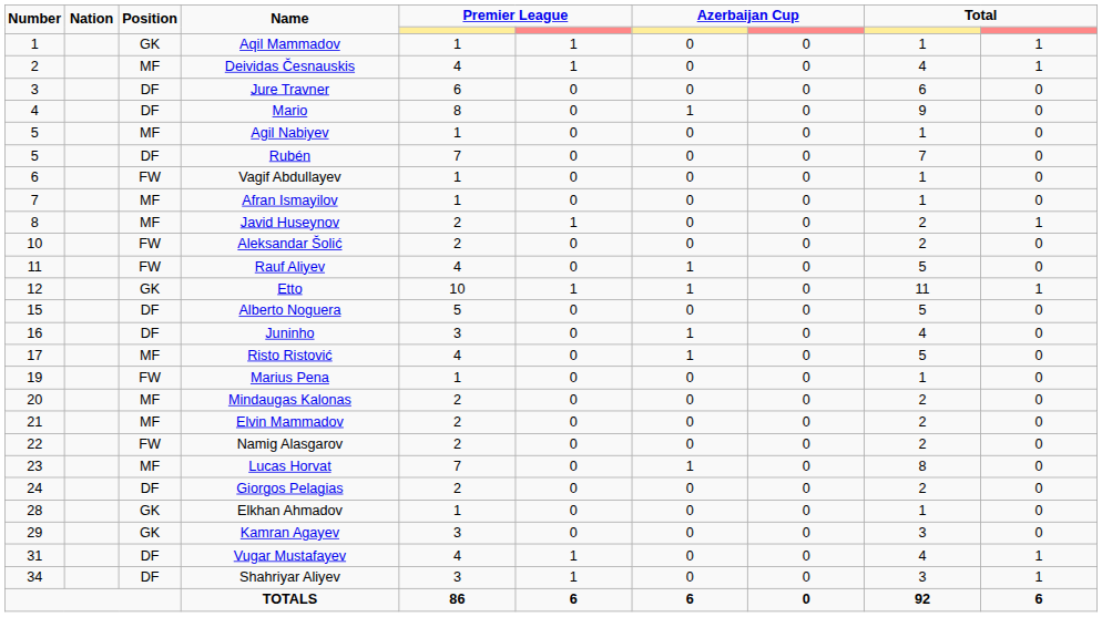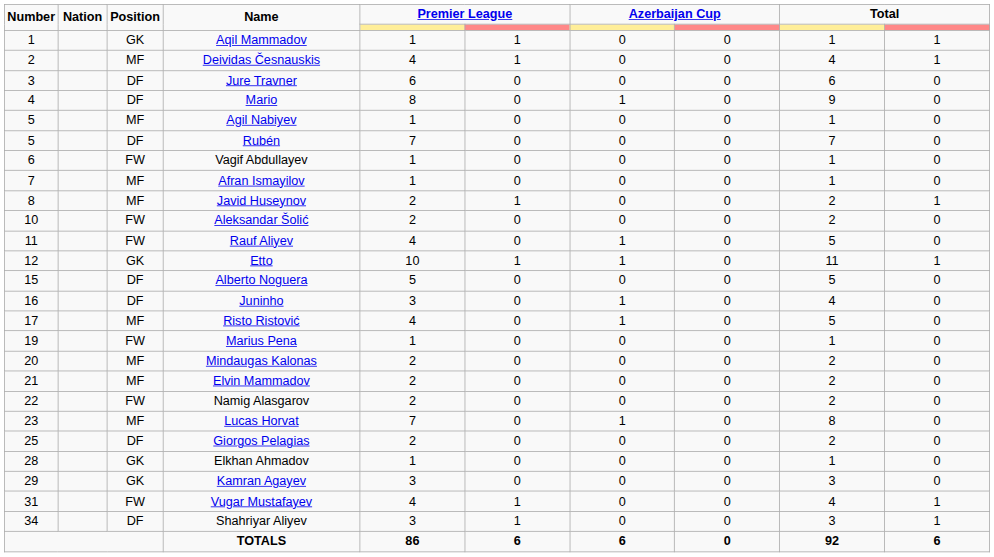 <table class="wikitable" style="text-align:center;">
 <tr>
 <td rowspan="2"  style="width:5%; text-align:center;"><strong>Number</strong></td>
 <td rowspan="2"  style="width:5%; text-align:center;"><strong>Nation</strong></td>
 <td rowspan="2"  style="width:5%; text-align:center;"><strong>Position</strong></td>
 <td rowspan="2"  style="width:20%; text-align:center;"><strong>Name</strong></td>
 <td colspan="2" style="text-align:center;"><strong><a href='#'>Premier League</a></strong></td>
 <td colspan="2" style="text-align:center;"><strong><a href='#'>Azerbaijan Cup</a></strong></td>
 <td colspan="2" style="text-align:center;"><strong>Total</strong></td>
 </tr>
 <tr>
 <th style="width:60px; background:#fe9;"></th>
 <th style="width:60px; background:#ff8888;"></th>
 <th style="width:60px; background:#fe9;"></th>
 <th style="width:60px; background:#ff8888;"></th>
 <th style="width:60px; background:#fe9;"></th>
 <th style="width:60px; background:#ff8888;"></th>
 </tr>
 <tr>
 <td>1</td>
 <td></td>
 <td>GK</td>
 <td><a href='#'>Aqil Mammadov</a></td>
 <td>1</td>
 <td>1</td>
 <td>0</td>
 <td>0</td>
 <td>1</td>
 <td>1</td>
 </tr>
 <tr>
 <td>2</td>
 <td></td>
 <td>MF</td>
 <td><a href='#'>Deividas Česnauskis</a></td>
 <td>4</td>
 <td>1</td>
 <td>0</td>
 <td>0</td>
 <td>4</td>
 <td>1</td>
 </tr>
 <tr>
 <td>3</td>
 <td></td>
 <td>DF</td>
 <td><a href='#'>Jure Travner</a></td>
 <td>6</td>
 <td>0</td>
 <td>0</td>
 <td>0</td>
 <td>6</td>
 <td>0</td>
 </tr>
 <tr>
 <td>4</td>
 <td></td>
 <td>DF</td>
 <td><a href='#'>Mario</a></td>
 <td>8</td>
 <td>0</td>
 <td>1</td>
 <td>0</td>
 <td>9</td>
 <td>0</td>
 </tr>
 <tr>
 <td>5</td>
 <td></td>
 <td>MF</td>
 <td><a href='#'>Agil Nabiyev</a></td>
 <td>1</td>
 <td>0</td>
 <td>0</td>
 <td>0</td>
 <td>1</td>
 <td>0</td>
 </tr>
 <tr>
 <td>5</td>
 <td></td>
 <td>DF</td>
 <td><a href='#'>Rubén</a></td>
 <td>7</td>
 <td>0</td>
 <td>0</td>
 <td>0</td>
 <td>7</td>
 <td>0</td>
 </tr>
 <tr>
 <td>6</td>
 <td></td>
 <td>FW</td>
 <td>Vagif Abdullayev</td>
 <td>1</td>
 <td>0</td>
 <td>0</td>
 <td>0</td>
 <td>1</td>
 <td>0</td>
 </tr>
 <tr>
 <td>7</td>
 <td></td>
 <td>MF</td>
 <td><a href='#'>Afran Ismayilov</a></td>
 <td>1</td>
 <td>0</td>
 <td>0</td>
 <td>0</td>
 <td>1</td>
 <td>0</td>
 </tr>
 <tr>
 <td>8</td>
 <td></td>
 <td>MF</td>
 <td><a href='#'>Javid Huseynov</a></td>
 <td>2</td>
 <td>1</td>
 <td>0</td>
 <td>0</td>
 <td>2</td>
 <td>1</td>
 </tr>
 <tr>
 <td>10</td>
 <td></td>
 <td>FW</td>
 <td><a href='#'>Aleksandar Šolić</a></td>
 <td>2</td>
 <td>0</td>
 <td>0</td>
 <td>0</td>
 <td>2</td>
 <td>0</td>
 </tr>
 <tr>
 <td>11</td>
 <td></td>
 <td>FW</td>
 <td><a href='#'>Rauf Aliyev</a></td>
 <td>4</td>
 <td>0</td>
 <td>1</td>
 <td>0</td>
 <td>5</td>
 <td>0</td>
 </tr>
 <tr>
 <td>12</td>
 <td></td>
 <td>GK</td>
 <td><a href='#'>Etto</a></td>
 <td>10</td>
 <td>1</td>
 <td>1</td>
 <td>0</td>
 <td>11</td>
 <td>1</td>
 </tr>
 <tr>
 <td>15</td>
 <td></td>
 <td>DF</td>
 <td><a href='#'>Alberto Noguera</a></td>
 <td>5</td>
 <td>0</td>
 <td>0</td>
 <td>0</td>
 <td>5</td>
 <td>0</td>
 </tr>
 <tr>
 <td>16</td>
 <td></td>
 <td>DF</td>
 <td><a href='#'>Juninho</a></td>
 <td>3</td>
 <td>0</td>
 <td>1</td>
 <td>0</td>
 <td>4</td>
 <td>0</td>
 </tr>
 <tr>
 <td>17</td>
 <td></td>
 <td>MF</td>
 <td><a href='#'>Risto Ristović</a></td>
 <td>4</td>
 <td>0</td>
 <td>1</td>
 <td>0</td>
 <td>5</td>
 <td>0</td>
 </tr>
 <tr>
 <td>19</td>
 <td></td>
 <td>FW</td>
 <td><a href='#'>Marius Pena</a></td>
 <td>1</td>
 <td>0</td>
 <td>0</td>
 <td>0</td>
 <td>1</td>
 <td>0</td>
 </tr>
 <tr>
 <td>20</td>
 <td></td>
 <td>MF</td>
 <td><a href='#'>Mindaugas Kalonas</a></td>
 <td>2</td>
 <td>0</td>
 <td>0</td>
 <td>0</td>
 <td>2</td>
 <td>0</td>
 </tr>
 <tr>
 <td>21</td>
 <td></td>
 <td>MF</td>
 <td><a href='#'>Elvin Mammadov</a></td>
 <td>2</td>
 <td>0</td>
 <td>0</td>
 <td>0</td>
 <td>2</td>
 <td>0</td>
 </tr>
 <tr>
 <td>22</td>
 <td></td>
 <td>FW</td>
 <td>Namig Alasgarov</td>
 <td>2</td>
 <td>0</td>
 <td>0</td>
 <td>0</td>
 <td>2</td>
 <td>0</td>
 </tr>
 <tr>
 <td>23</td>
 <td></td>
 <td>MF</td>
 <td><a href='#'>Lucas Horvat</a></td>
 <td>7</td>
 <td>0</td>
 <td>1</td>
 <td>0</td>
 <td>8</td>
 <td>0</td>
 </tr>
 <tr>
-<td>24</td>
+<td>25</td>
 <td></td>
 <td>DF</td>
 <td><a href='#'>Giorgos Pelagias</a></td>
 <td>2</td>
 <td>0</td>
 <td>0</td>
 <td>0</td>
 <td>2</td>
 <td>0</td>
 </tr>
 <tr>
 <td>28</td>
 <td></td>
 <td>GK</td>
 <td>Elkhan Ahmadov</td>
 <td>1</td>
 <td>0</td>
 <td>0</td>
 <td>0</td>
 <td>1</td>
 <td>0</td>
 </tr>
 <tr>
 <td>29</td>
 <td></td>
 <td>GK</td>
 <td><a href='#'>Kamran Agayev</a></td>
 <td>3</td>
 <td>0</td>
 <td>0</td>
 <td>0</td>
 <td>3</td>
 <td>0</td>
 </tr>
 <tr>
 <td>31</td>
 <td></td>
-<td>DF</td>
+<td>FW</td>
 <td><a href='#'>Vugar Mustafayev</a></td>
 <td>4</td>
 <td>1</td>
 <td>0</td>
 <td>0</td>
 <td>4</td>
 <td>1</td>
 </tr>
 <tr>
 <td>34</td>
 <td></td>
 <td>DF</td>
 <td>Shahriyar Aliyev</td>
 <td>3</td>
 <td>1</td>
 <td>0</td>
 <td>0</td>
 <td>3</td>
 <td>1</td>
 </tr>
 <tr>
 <td colspan="3"></td>
 <td><strong>TOTALS</strong></td>
 <td><strong>86</strong></td>
 <td><strong>6</strong></td>
 <td><strong>6</strong></td>
 <td><strong>0</strong></td>
 <td><strong>92</strong></td>
 <td><strong>6</strong></td>
 </tr>
 </table>
